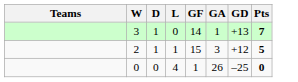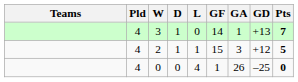 <table class="wikitable" style="text-align: center;">
 <tr>
 <th width=165>Teams</th>
+<th width=20>Pld</th>
 <th width=20>W</th>
 <th width=20>D</th>
 <th width=20>L</th>
 <th width=20>GF</th>
 <th width=20>GA</th>
 <th width=20>GD</th>
 <th width=20>Pts</th>
 </tr>
 <tr align=center style="background:#ccffcc;">
 <td style="text-align:left;"></td>
+<td>4</td>
 <td>3</td>
 <td>1</td>
 <td>0</td>
 <td>14</td>
 <td>1</td>
 <td>+13</td>
 <td><strong>7</strong></td>
 </tr>
 <tr align=center>
 <td style="text-align:left;"></td>
+<td>4</td>
 <td>2</td>
 <td>1</td>
 <td>1</td>
 <td>15</td>
 <td>3</td>
 <td>+12</td>
 <td><strong>5</strong></td>
 </tr>
 <tr align=center>
 <td style="text-align:left;"></td>
+<td>4</td>
 <td>0</td>
 <td>0</td>
 <td>4</td>
 <td>1</td>
 <td>26</td>
 <td>–25</td>
 <td><strong>0</strong></td>
 </tr>
 </table>
